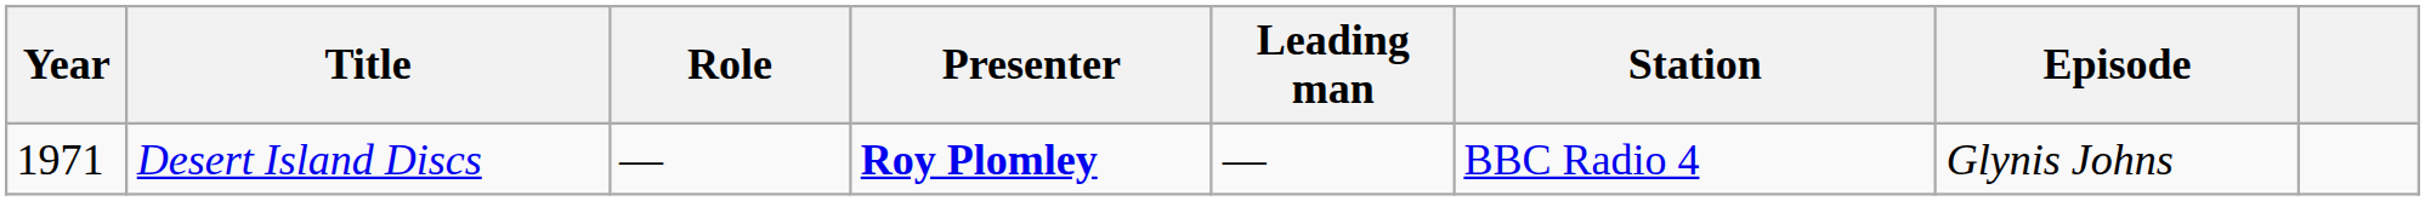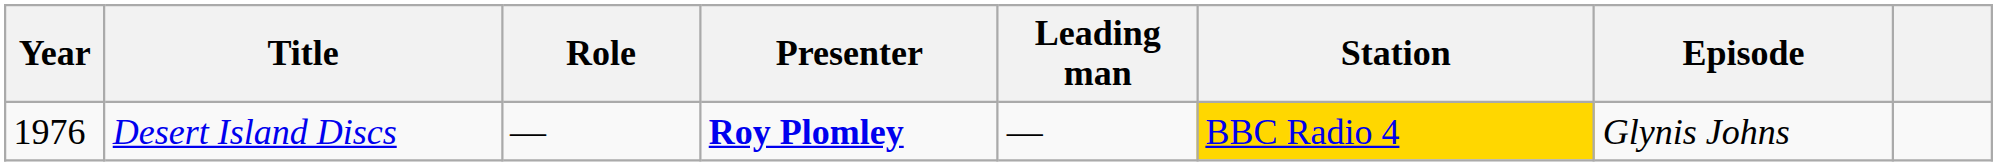 <table class="wikitable sortable" width="100%">
 <tr>
 <th width="5%">Year</th>
 <th width="20%">Title</th>
 <th width="10%">Role</th>
 <th width="15%">Presenter</th>
 <th width="10%">Leading man</th>
 <th width="20%">Station</th>
 <th width="15%">Episode</th>
 <th width="5%" class="unsortable"></th>
 </tr>
 <tr>
-<td>1971</td>
+<td>1976</td>
 <td><em><a href='#'>Desert Island Discs</a></em></td>
 <td>—</td>
 <td><strong><a href='#'>Roy Plomley</a></strong></td>
 <td>—</td>
-<td><a href='#'>BBC Radio 4</a></td>
+<td style="background: gold;"><a href='#'>BBC Radio 4</a></td>
 <td><em>Glynis Johns</em></td>
 <td></td>
 </tr>
 </table>
